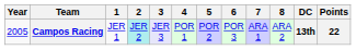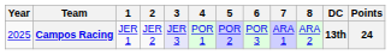 <table class="wikitable" style="text-align:center; font-size:85%">
 <tr>
 <th>Year</th>
 <th>Team</th>
 <th>1</th>
 <th>2</th>
 <th>3</th>
 <th>4</th>
 <th>5</th>
 <th>6</th>
 <th>7</th>
 <th>8</th>
 <th>DC</th>
 <th>Points</th>
 </tr>
 <tr>
-<td><a href='#'>2005</a></td>
+<td><a href='#'>2025</a></td>
 <th><a href='#'>Campos Racing</a></th>
 <td><a href='#'>JER<br>1</a><br></td>
-<td style="background: paleturquoise;"><a href='#'>JER<br>2</a><br></td>
+<td><a href='#'>JER<br>2</a><br></td>
 <td style="background: lavender;"><a href='#'>JER<br>3</a><br></td>
 <td style="background:#DFFFDF"><a href='#'>POR<br>1</a><br></td>
 <td style="background:#CFCFFF"><a href='#'>POR<br>2</a><br></td>
 <td style="background:#DFFFDF"><a href='#'>POR<br>3</a><br></td>
 <td style="background:#CFCFFF"><a href='#'>ARA<br>1</a><br></td>
 <td style="background:#DFFFDF"><a href='#'>ARA<br>2</a><br></td>
 <th>13th</th>
-<th>22</th>
+<th>24</th>
 </tr>
 </table>
